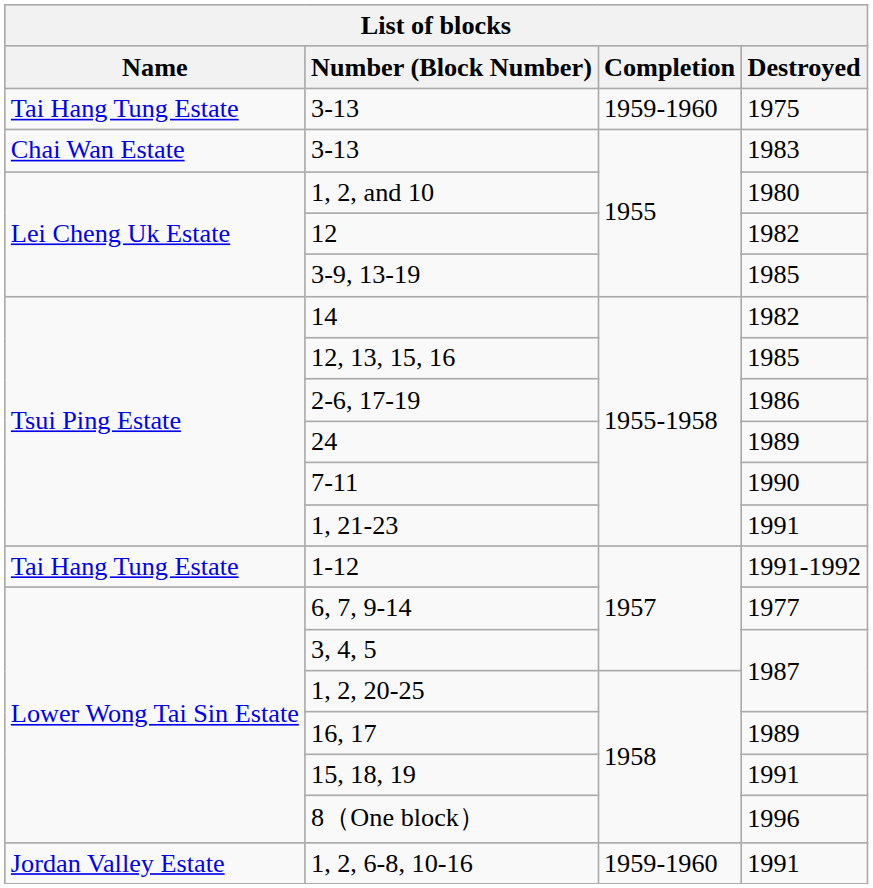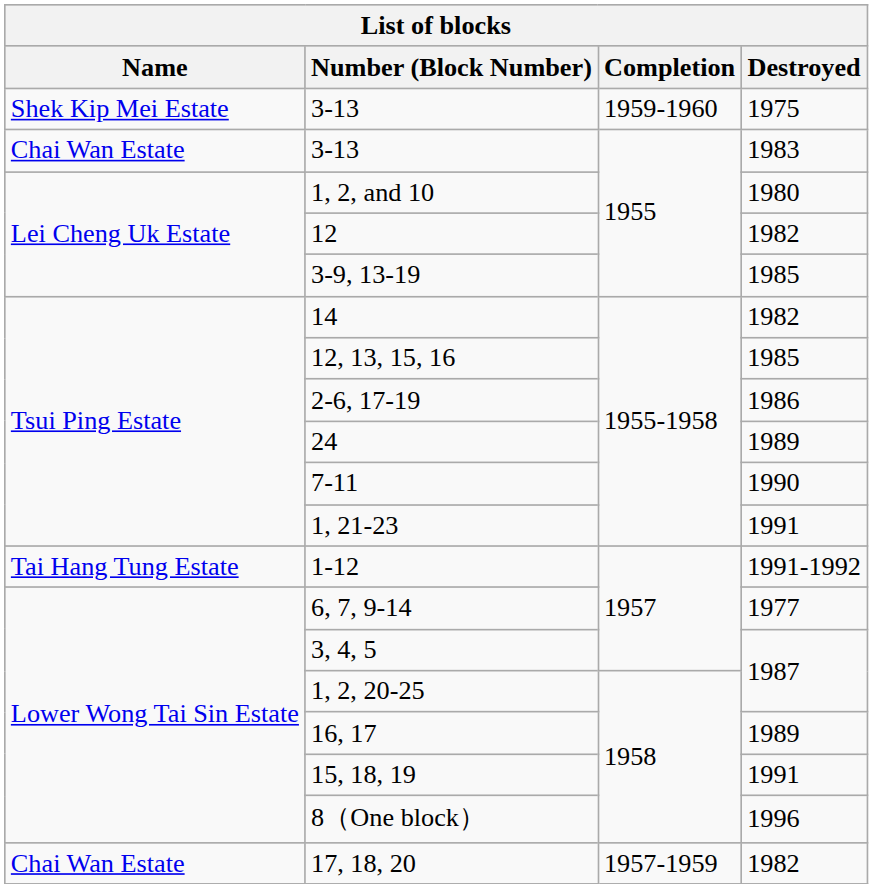 <table class="wikitable mw-collapsible mw-collapsed">
 <tr>
 <th colspan= 4>List of blocks</th>
 </tr>
 <tr>
 <th>Name</th>
 <th>Number (Block Number)</th>
 <th>Completion</th>
 <th>Destroyed</th>
 </tr>
 <tr>
-<td><a href='#'>Tai Hang Tung Estate</a></td>
+<td><a href='#'>Shek Kip Mei Estate</a></td>
 <td>3-13</td>
 <td>1959-1960</td>
 <td>1975</td>
 </tr>
 <tr>
 <td><a href='#'>Chai Wan Estate</a></td>
 <td>3-13</td>
 <td rowspan=4>1955</td>
 <td>1983</td>
 </tr>
 <tr>
 <td rowspan=3><a href='#'>Lei Cheng Uk Estate</a></td>
 <td>1, 2, and 10</td>
 <td>1980</td>
 </tr>
 <tr>
 <td>12</td>
 <td>1982</td>
 </tr>
 <tr>
 <td>3-9, 13-19</td>
 <td>1985</td>
 </tr>
 <tr>
 <td rowspan=6><a href='#'>Tsui Ping Estate</a></td>
 <td>14</td>
 <td rowspan=6>1955-1958</td>
 <td>1982</td>
 </tr>
 <tr>
 <td>12, 13, 15, 16</td>
 <td>1985</td>
 </tr>
 <tr>
 <td>2-6, 17-19</td>
 <td>1986</td>
 </tr>
 <tr>
 <td>24</td>
 <td>1989</td>
 </tr>
 <tr>
 <td>7-11</td>
 <td>1990</td>
 </tr>
 <tr>
 <td>1, 21-23</td>
 <td>1991</td>
 </tr>
 <tr>
 <td><a href='#'>Tai Hang Tung Estate</a></td>
 <td>1-12</td>
 <td rowspan=3>1957</td>
 <td>1991-1992</td>
 </tr>
 <tr>
 <td rowspan=6><a href='#'>Lower Wong Tai Sin Estate</a></td>
 <td>6, 7, 9-14</td>
 <td>1977</td>
 </tr>
 <tr>
 <td>3, 4, 5</td>
 <td rowspan=2>1987</td>
 </tr>
 <tr>
 <td>1, 2, 20-25</td>
 <td rowspan=4>1958</td>
 </tr>
 <tr>
 <td>16, 17</td>
 <td>1989</td>
 </tr>
 <tr>
 <td>15, 18, 19</td>
 <td>1991</td>
 </tr>
 <tr>
 <td>8（One block）</td>
 <td>1996</td>
 </tr>
 <tr>
-<td><a href='#'>Jordan Valley Estate</a></td>
-<td>1, 2, 6-8, 10-16</td>
-<td>1959-1960</td>
-<td>1991</td>
+<td><a href='#'>Chai Wan Estate</a></td>
+<td>17, 18, 20</td>
+<td>1957-1959</td>
+<td>1982</td>
 </tr>
 </table>
